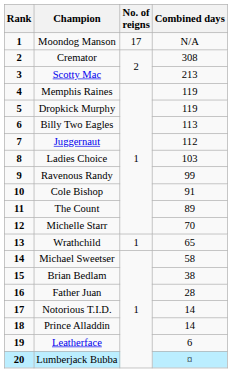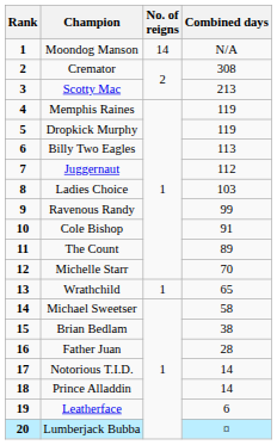 <table class="wikitable sortable" style="text-align: center">
 <tr>
 <th>Rank</th>
 <th>Champion</th>
 <th>No. of<br>reigns</th>
 <th>Combined days</th>
 </tr>
 <tr>
 <td><strong>1</strong></td>
 <td>Moondog Manson</td>
-<td>17</td>
+<td>14</td>
 <td>N/A</td>
 </tr>
 <tr>
 <td><strong>2</strong></td>
 <td>Cremator</td>
 <td rowspan=2>2</td>
 <td>308</td>
 </tr>
 <tr>
 <td><strong>3</strong></td>
 <td><a href='#'>Scotty Mac</a></td>
 <td>213</td>
 </tr>
 <tr>
 <td><strong>4</strong></td>
 <td>Memphis Raines</td>
 <td rowspan=9>1</td>
 <td>119</td>
 </tr>
 <tr>
 <td><strong>5</strong></td>
 <td>Dropkick Murphy</td>
 <td>119</td>
 </tr>
 <tr>
 <td><strong>6</strong></td>
 <td>Billy Two Eagles</td>
 <td>113</td>
 </tr>
 <tr>
 <td><strong>7</strong></td>
 <td><a href='#'>Juggernaut</a></td>
 <td>112</td>
 </tr>
 <tr>
 <td><strong>8</strong></td>
 <td>Ladies Choice</td>
 <td>103</td>
 </tr>
 <tr>
 <td><strong>9</strong></td>
 <td>Ravenous Randy</td>
 <td>99</td>
 </tr>
 <tr>
 <td><strong>10</strong></td>
 <td>Cole Bishop</td>
 <td>91</td>
 </tr>
 <tr>
 <td><strong>11</strong></td>
 <td>The Count</td>
 <td>89</td>
 </tr>
 <tr>
 <td><strong>12</strong></td>
 <td>Michelle Starr</td>
 <td>70</td>
 </tr>
 <tr>
 <td><strong>13</strong></td>
 <td>Wrathchild</td>
 <td>1</td>
 <td>65</td>
 </tr>
 <tr>
 <td><strong>14</strong></td>
 <td>Michael Sweetser</td>
 <td rowspan=7>1</td>
 <td>58</td>
 </tr>
 <tr>
 <td><strong>15</strong></td>
 <td>Brian Bedlam</td>
 <td>38</td>
 </tr>
 <tr>
 <td><strong>16</strong></td>
 <td>Father Juan</td>
 <td>28</td>
 </tr>
 <tr>
 <td><strong>17</strong></td>
 <td>Notorious T.I.D.</td>
 <td>14</td>
 </tr>
 <tr>
 <td><strong>18</strong></td>
 <td>Prince Alladdin</td>
 <td>14</td>
 </tr>
 <tr>
 <td><strong>19</strong></td>
 <td><a href='#'>Leatherface</a></td>
 <td>6</td>
 </tr>
 <tr style="background-color:#bbeeff">
 <td><strong>20</strong></td>
 <td>Lumberjack Bubba</td>
 <td>¤</td>
 </tr>
 </table>
